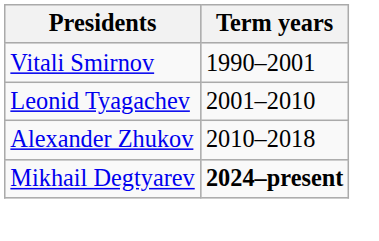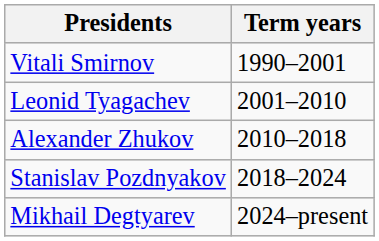 <table class=wikitable>
 <tr>
 <th>Presidents</th>
 <th>Term years</th>
 </tr>
 <tr>
 <td><a href='#'>Vitali Smirnov</a></td>
 <td>1990–2001</td>
 </tr>
 <tr>
 <td><a href='#'>Leonid Tyagachev</a></td>
 <td>2001–2010</td>
 </tr>
 <tr>
 <td><a href='#'>Alexander Zhukov</a></td>
 <td>2010–2018</td>
 </tr>
 <tr>
+<td><a href='#'>Stanislav Pozdnyakov</a></td>
+<td>2018–2024</td>
+</tr>
+<tr>
 <td><a href='#'>Mikhail Degtyarev</a></td>
-<td><strong>2024–present</strong></td>
+<td>2024–present</td>
 </tr>
 </table>
